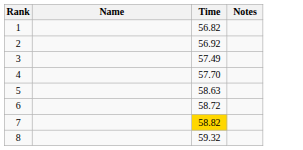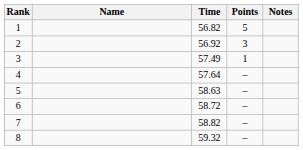 <table class="wikitable" style="text-align:center">
 <tr>
 <th>Rank</th>
 <th style="width:250px;">Name</th>
 <th style="width:50px;">Time</th>
+<th style="width:50px;">Points</th>
 <th style="width:50px;">Notes</th>
 </tr>
 <tr>
 <td>1</td>
 <td style="text-align:left;"> </td>
 <td>56.82</td>
+<td>5</td>
 <td></td>
 </tr>
 <tr>
 <td>2</td>
 <td style="text-align:left;"></td>
 <td>56.92</td>
+<td>3</td>
 <td></td>
 </tr>
 <tr>
 <td>3</td>
 <td style="text-align:left;"></td>
 <td>57.49</td>
+<td>1</td>
 <td></td>
 </tr>
 <tr>
 <td>4</td>
 <td style="text-align:left;"></td>
-<td>57.70</td>
+<td>57.64</td>
+<td>–</td>
 <td></td>
 </tr>
 <tr>
 <td>5</td>
 <td style="text-align:left;"> </td>
 <td>58.63</td>
+<td>–</td>
 <td></td>
 </tr>
 <tr>
 <td>6</td>
 <td style="text-align:left;"> </td>
 <td>58.72</td>
+<td>–</td>
 <td></td>
 </tr>
 <tr>
 <td>7</td>
 <td style="text-align:left;"> </td>
-<td style="background: gold;">58.82</td>
+<td>58.82</td>
+<td>–</td>
 <td></td>
 </tr>
 <tr>
 <td>8</td>
 <td style="text-align:left;"></td>
 <td>59.32</td>
+<td>–</td>
 <td></td>
 </tr>
 </table>
